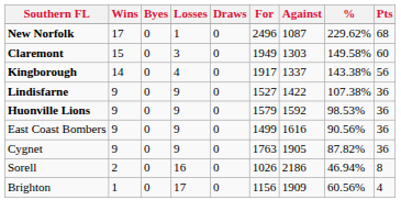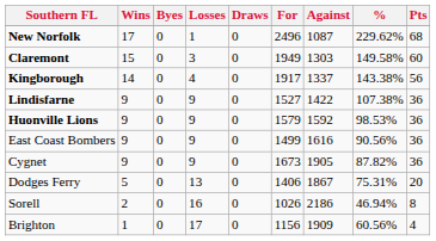 <table class="wikitable">
 <tr>
 <th style="color:crimson">Southern  FL</th>
 <th style="color:crimson">Wins</th>
 <th style="color:crimson">Byes</th>
 <th style="color:crimson">Losses</th>
 <th style="color:crimson">Draws</th>
 <th style="color:crimson">For</th>
 <th style="color:crimson">Against</th>
 <th style="color:crimson">%</th>
 <th style="color:crimson">Pts</th>
 </tr>
 <tr>
 </tr>
 <tr>
 </tr>
 <tr>
 <td><strong>	New Norfolk	</strong></td>
 <td>17</td>
 <td>0</td>
 <td>1</td>
 <td>0</td>
 <td>2496</td>
 <td>1087</td>
 <td>229.62%</td>
 <td>68</td>
 </tr>
 <tr>
 <td><strong>	Claremont	</strong></td>
 <td>15</td>
 <td>0</td>
 <td>3</td>
 <td>0</td>
 <td>1949</td>
 <td>1303</td>
 <td>149.58%</td>
 <td>60</td>
 </tr>
 <tr>
 <td><strong>	Kingborough	</strong></td>
 <td>14</td>
 <td>0</td>
 <td>4</td>
 <td>0</td>
 <td>1917</td>
 <td>1337</td>
 <td>143.38%</td>
 <td>56</td>
 </tr>
 <tr>
 <td><strong>	Lindisfarne	</strong></td>
 <td>9</td>
 <td>0</td>
 <td>9</td>
 <td>0</td>
 <td>1527</td>
 <td>1422</td>
 <td>107.38%</td>
 <td>36</td>
 </tr>
 <tr>
 <td><strong>	Huonville Lions	</strong></td>
 <td>9</td>
 <td>0</td>
 <td>9</td>
 <td>0</td>
 <td>1579</td>
 <td>1592</td>
 <td>98.53%</td>
 <td>36</td>
 </tr>
 <tr>
 <td>East Coast Bombers</td>
 <td>9</td>
 <td>0</td>
 <td>9</td>
 <td>0</td>
 <td>1499</td>
 <td>1616</td>
 <td>90.56%</td>
 <td>36</td>
 </tr>
 <tr>
 <td>Cygnet</td>
 <td>9</td>
 <td>0</td>
 <td>9</td>
 <td>0</td>
-<td>1763</td>
+<td>1673</td>
 <td>1905</td>
 <td>87.82%</td>
 <td>36</td>
+</tr>
+<tr>
+<td>Dodges Ferry</td>
+<td>5</td>
+<td>0</td>
+<td>13</td>
+<td>0</td>
+<td>1406</td>
+<td>1867</td>
+<td>75.31%</td>
+<td>20</td>
 </tr>
 <tr>
 <td>Sorell</td>
 <td>2</td>
 <td>0</td>
 <td>16</td>
 <td>0</td>
 <td>1026</td>
 <td>2186</td>
 <td>46.94%</td>
 <td>8</td>
 </tr>
 <tr>
 <td>Brighton</td>
 <td>1</td>
 <td>0</td>
 <td>17</td>
 <td>0</td>
 <td>1156</td>
 <td>1909</td>
 <td>60.56%</td>
 <td>4</td>
 </tr>
 </table>
